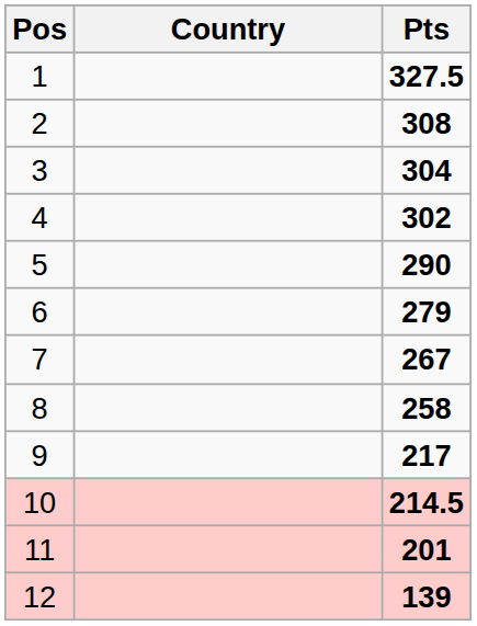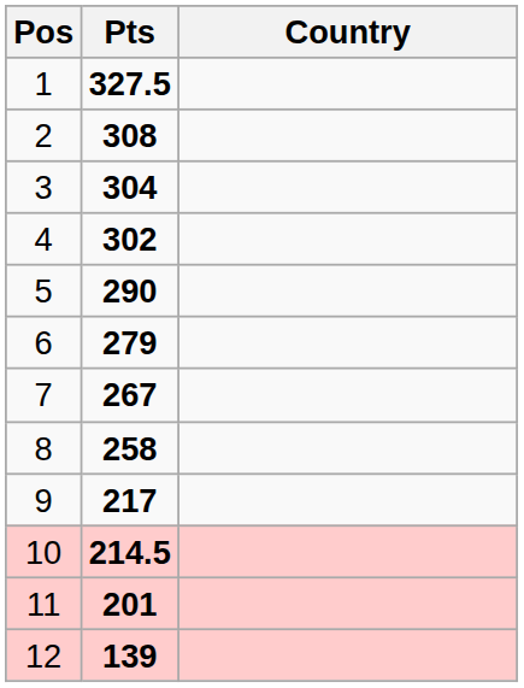 <table class="wikitable" style="text-align: center; font-size:95%">
 <tr>
 <th width="25">Pos</th>
+<th width="25">Pts</th>
 <th width="150">Country</th>
-<th width="25">Pts</th>
 </tr>
 <tr>
 <td>1</td>
+<td><strong>327.5</strong></td>
 <td align="left"><strong></strong></td>
-<td><strong>327.5</strong></td>
 </tr>
 <tr>
 <td>2</td>
+<td><strong>308</strong></td>
 <td align="left"></td>
-<td><strong>308</strong></td>
 </tr>
 <tr>
 <td>3</td>
+<td><strong>304</strong></td>
 <td align="left"></td>
-<td><strong>304</strong></td>
 </tr>
 <tr>
 <td>4</td>
+<td><strong>302</strong></td>
 <td align="left"></td>
-<td><strong>302</strong></td>
 </tr>
 <tr>
 <td>5</td>
+<td><strong>290</strong></td>
 <td align="left"></td>
-<td><strong>290</strong></td>
 </tr>
 <tr>
 <td>6</td>
+<td><strong>279</strong></td>
 <td align="left"></td>
-<td><strong>279</strong></td>
 </tr>
 <tr>
 <td>7</td>
+<td><strong>267</strong></td>
 <td align="left"></td>
-<td><strong>267</strong></td>
 </tr>
 <tr>
 <td>8</td>
+<td><strong>258</strong></td>
 <td align="left"></td>
-<td><strong>258</strong></td>
 </tr>
 <tr>
 <td>9</td>
+<td><strong>217</strong></td>
 <td align="left"></td>
-<td><strong>217</strong></td>
 </tr>
 <tr bgcolor=ffcccc>
 <td>10</td>
+<td><strong>214.5</strong></td>
 <td align="left"></td>
-<td><strong>214.5</strong></td>
 </tr>
 <tr bgcolor=ffcccc>
 <td>11</td>
+<td><strong>201</strong></td>
 <td align="left"></td>
-<td><strong>201</strong></td>
 </tr>
 <tr bgcolor=ffcccc>
 <td>12</td>
+<td><strong>139</strong></td>
 <td align="left"></td>
-<td><strong>139</strong></td>
 </tr>
 </table>
